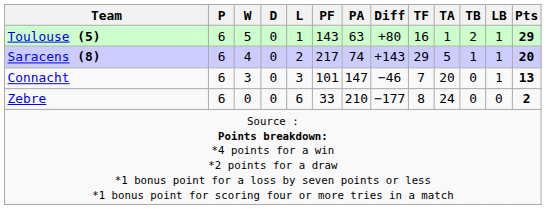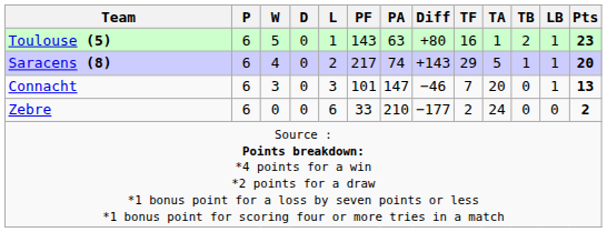 <table class="wikitable" style="text-align: center;">
 <tr>
 <th style="width:200px;">Team</th>
 <th width="20">P</th>
 <th width="20">W</th>
 <th width="20">D</th>
 <th width="20">L</th>
 <th width="20">PF</th>
 <th width="20">PA</th>
 <th width="20">Diff</th>
 <th width="20">TF</th>
 <th width="20">TA</th>
 <th width="20">TB</th>
 <th width="20">LB</th>
 <th width="20">Pts</th>
 </tr>
 <tr bgcolor="#ccffcc">
 <td align=left> <a href='#'>Toulouse</a> <strong>(5)</strong></td>
 <td>6</td>
 <td>5</td>
 <td>0</td>
 <td>1</td>
 <td>143</td>
 <td>63</td>
 <td>+80</td>
 <td>16</td>
 <td>1</td>
 <td>2</td>
 <td>1</td>
-<td><strong>29</strong></td>
+<td><strong>23</strong></td>
 </tr>
 <tr bgcolor="#ccccff">
 <td align=left> <a href='#'>Saracens</a> <strong>(8)</strong></td>
 <td>6</td>
 <td>4</td>
 <td>0</td>
 <td>2</td>
 <td>217</td>
 <td>74</td>
 <td>+143</td>
 <td>29</td>
 <td>5</td>
 <td>1</td>
 <td>1</td>
 <td><strong>20</strong></td>
 </tr>
 <tr>
 <td align=left> <a href='#'>Connacht</a></td>
 <td>6</td>
 <td>3</td>
 <td>0</td>
 <td>3</td>
 <td>101</td>
 <td>147</td>
 <td>−46</td>
 <td>7</td>
 <td>20</td>
 <td>0</td>
 <td>1</td>
 <td><strong>13</strong></td>
 </tr>
 <tr>
 <td align=left> <a href='#'>Zebre</a></td>
 <td>6</td>
 <td>0</td>
 <td>0</td>
 <td>6</td>
 <td>33</td>
 <td>210</td>
 <td>−177</td>
-<td>8</td>
+<td>2</td>
 <td>24</td>
 <td>0</td>
 <td>0</td>
 <td><strong>2</strong></td>
 </tr>
 <tr |align=left|>
 <td colspan="14" style="border:0px"><small>Source : <br><strong>Points breakdown:</strong><br>*4 points for a win<br>*2 points for a draw<br>*1 bonus point for a loss by seven points or less<br>*1 bonus point for scoring four or more tries in a match</small></td>
 </tr>
 </table>
